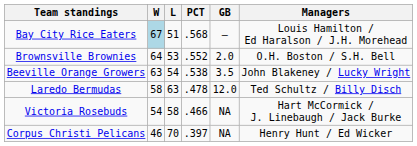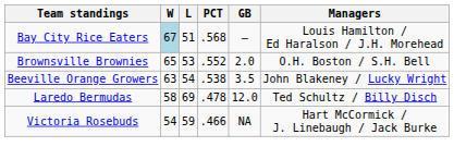 <table class="wikitable">
 <tr>
 <th>Team standings</th>
 <th>W</th>
 <th>L</th>
 <th>PCT</th>
 <th>GB</th>
 <th>Managers</th>
 </tr>
 <tr align=center>
 <td><a href='#'>Bay City Rice Eaters</a></td>
 <td style="background: lightblue;">67</td>
 <td>51</td>
 <td>.568</td>
 <td>–</td>
 <td>Louis Hamilton / <br>Ed Haralson / J.H. Morehead</td>
 </tr>
 <tr align=center>
 <td><a href='#'>Brownsville Brownies</a></td>
-<td>64</td>
+<td>65</td>
 <td>53</td>
 <td>.552</td>
 <td>2.0</td>
 <td>O.H. Boston / S.H. Bell</td>
 </tr>
 <tr align=center>
 <td><a href='#'>Beeville Orange Growers</a></td>
 <td>63</td>
 <td>54</td>
 <td>.538</td>
 <td>3.5</td>
 <td>John Blakeney / <a href='#'>Lucky Wright</a></td>
 </tr>
 <tr align=center>
 <td><a href='#'>Laredo Bermudas</a></td>
 <td>58</td>
-<td>63</td>
+<td>69</td>
 <td>.478</td>
 <td>12.0</td>
 <td>Ted Schultz / <a href='#'>Billy Disch</a></td>
 </tr>
 <tr align=center>
 <td><a href='#'>Victoria Rosebuds</a></td>
 <td>54</td>
-<td>58</td>
+<td>59</td>
 <td>.466</td>
 <td>NA</td>
 <td>Hart McCormick /<br>J. Linebaugh / Jack Burke</td>
 </tr>
-<tr align=center>
-<td><a href='#'>Corpus Christi Pelicans</a></td>
-<td>46</td>
-<td>70</td>
-<td>.397</td>
-<td>NA</td>
-<td>Henry Hunt / Ed Wicker</td>
-</tr>
 </table>
